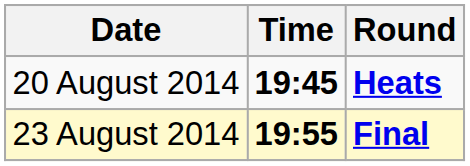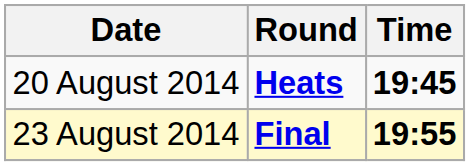 <table class="wikitable">
 <tr>
 <th>Date</th>
+<th>Round</th>
 <th>Time</th>
-<th>Round</th>
 </tr>
 <tr>
 <td>20 August 2014</td>
+<td><strong><a href='#'>Heats</a></strong></td>
 <td><strong>19:45</strong></td>
-<td><strong><a href='#'>Heats</a></strong></td>
 </tr>
 <tr style=background:lemonchiffon>
 <td>23 August 2014</td>
+<td><strong><a href='#'>Final</a></strong></td>
 <td><strong>19:55</strong></td>
-<td><strong><a href='#'>Final</a></strong></td>
 </tr>
 </table>
